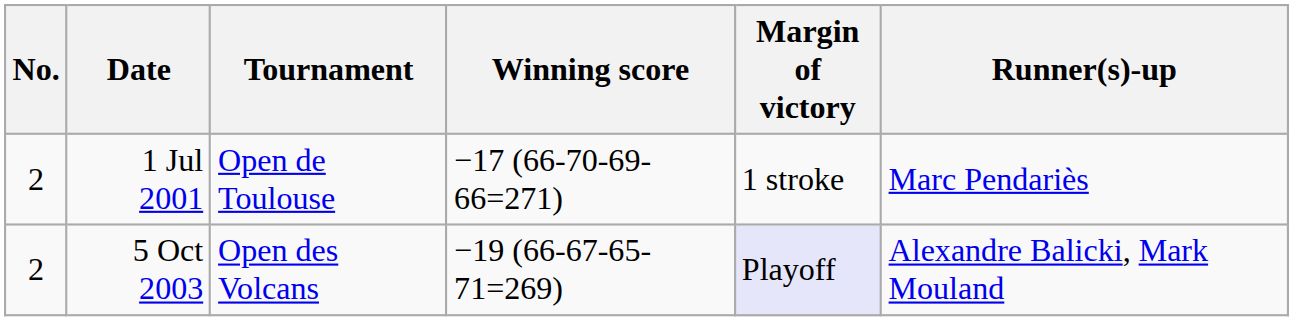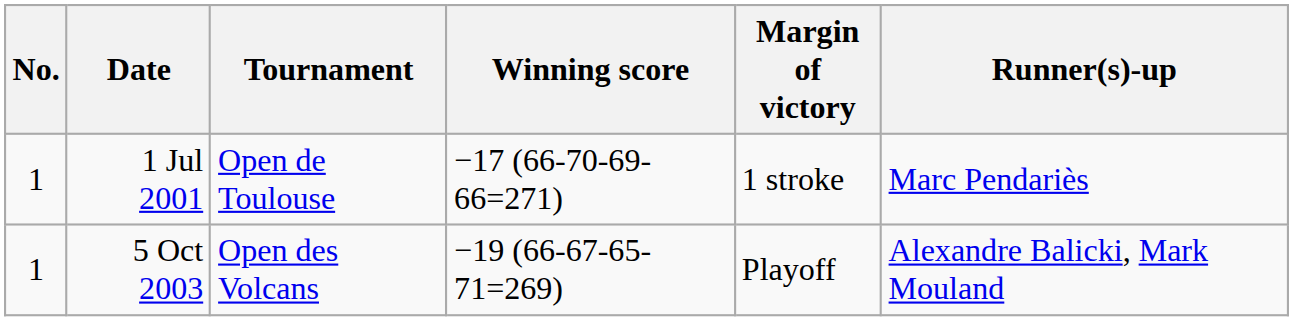 <table class="wikitable" style="font-size:95%;">
 <tr>
 <th>No.</th>
 <th>Date</th>
 <th>Tournament</th>
 <th>Winning score</th>
 <th>Margin of<br>victory</th>
 <th>Runner(s)-up</th>
 </tr>
 <tr>
-<td align=center>2</td>
+<td align=center>1</td>
 <td align=right>1 Jul <a href='#'>2001</a></td>
 <td><a href='#'>Open de Toulouse</a></td>
 <td>−17 (66-70-69-66=271)</td>
 <td>1 stroke</td>
 <td> <a href='#'>Marc Pendariès</a></td>
 </tr>
 <tr>
-<td align=center>2</td>
+<td align=center>1</td>
 <td align=right>5 Oct <a href='#'>2003</a></td>
 <td><a href='#'>Open des Volcans</a></td>
 <td>−19 (66-67-65-71=269)</td>
-<td style="background: lavender;">Playoff</td>
+<td>Playoff</td>
 <td> <a href='#'>Alexandre Balicki</a>,  <a href='#'>Mark Mouland</a></td>
 </tr>
 </table>
